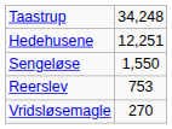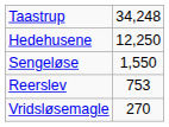 <table class="wikitable" style="margin-right:1em">
 <tr>
 <td><a href='#'>Taastrup</a></td>
 <td align="center">34,248</td>
 </tr>
 <tr>
 <td><a href='#'>Hedehusene</a></td>
-<td align="center">12,251</td>
+<td align="center">12,250</td>
 </tr>
 <tr>
 <td><a href='#'>Sengeløse</a></td>
 <td align="center">1,550</td>
 </tr>
 <tr>
 <td><a href='#'>Reerslev</a></td>
 <td align="center">753</td>
 </tr>
 <tr>
 <td><a href='#'>Vridsløsemagle</a></td>
 <td align="center">270</td>
 </tr>
 </table>
